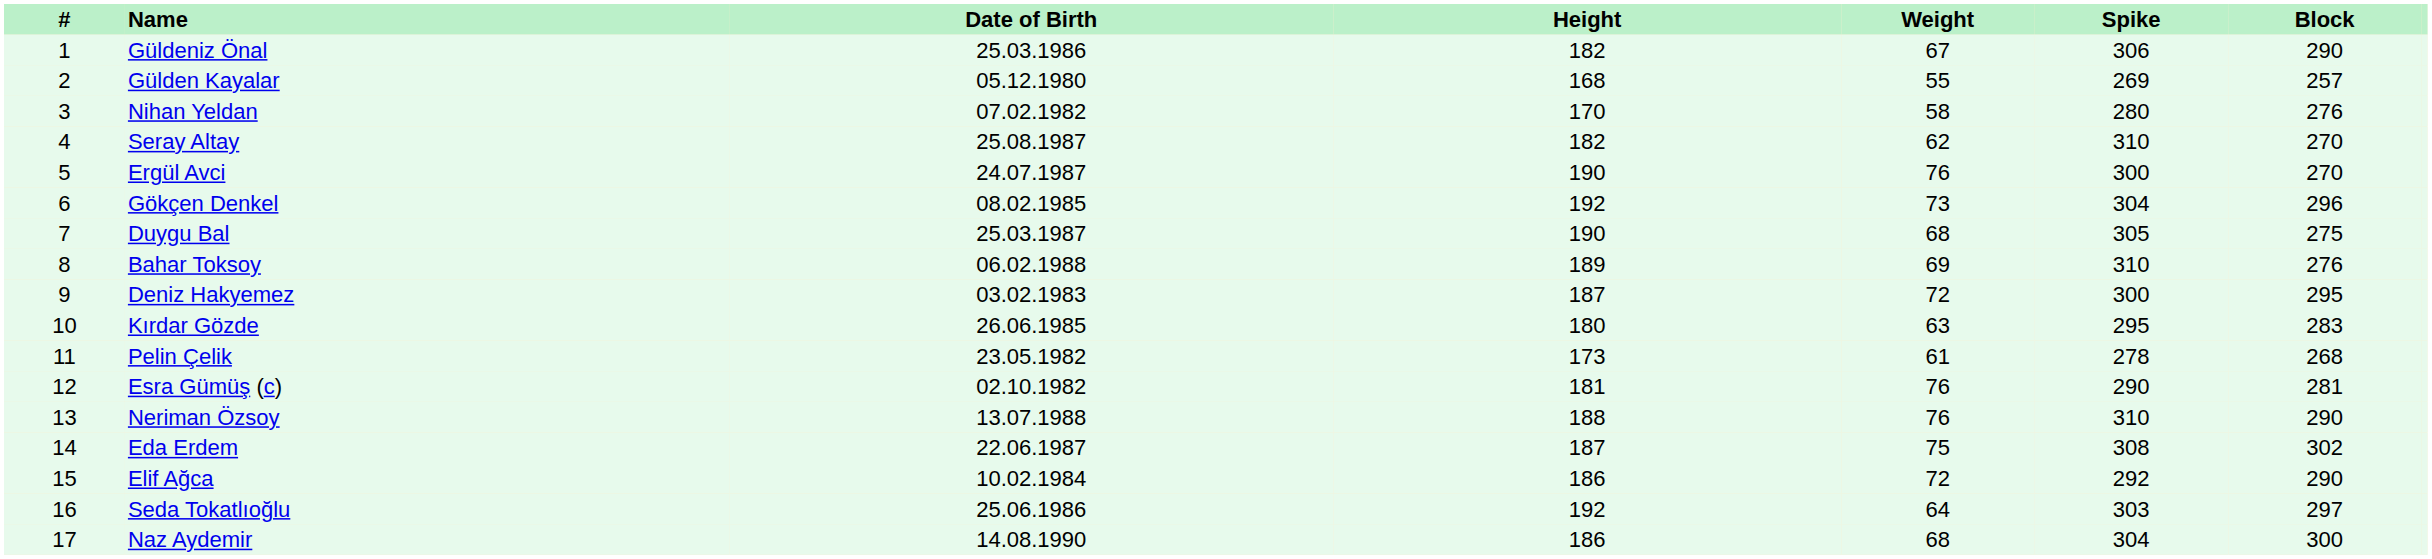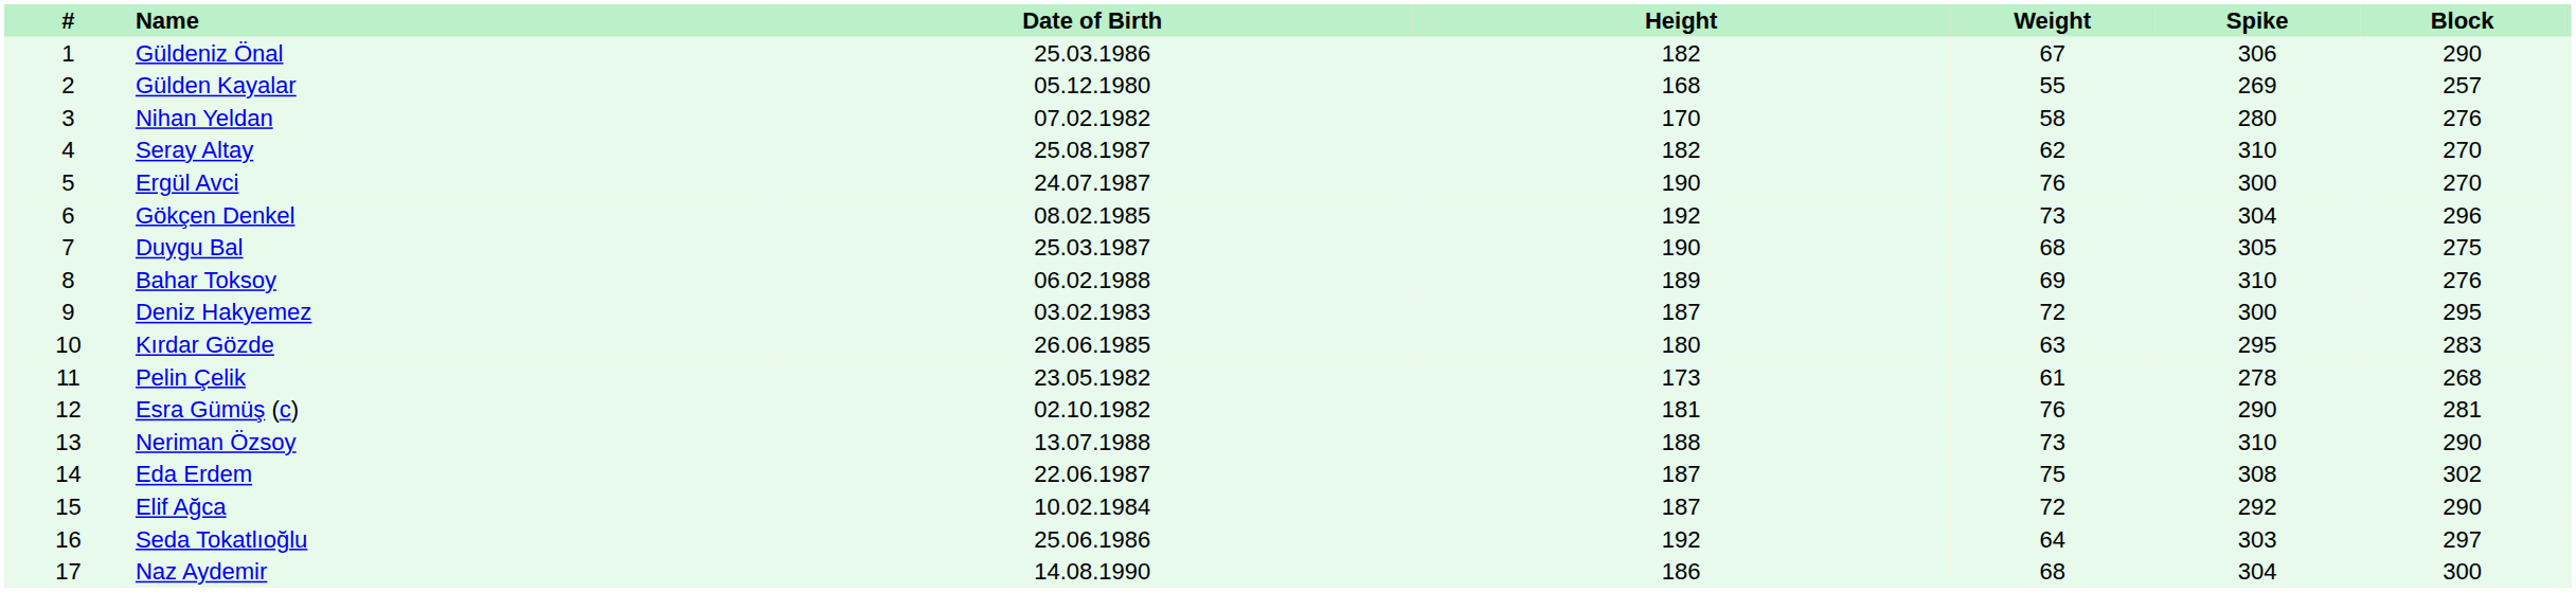 <table border=0 cellpadding=2 cellspacing=0  |- bgcolor=#FFECCE style="text-align:center; font-size:90%;" width=100%>
 <tr bgcolor=#BBF0C9>
 <th width=5%>#</th>
 <th width=25% align=left>Name</th>
 <th width=25%>Date of Birth</th>
 <th width=21%>Height</th>
 <th width=8%>Weight</th>
 <th width=8%>Spike</th>
 <th width=8%>Block</th>
 <th></th>
 </tr>
 <tr bgcolor=#E7FAEC>
 <td>1</td>
 <td align=left><a href='#'>Güldeniz Önal</a></td>
 <td>25.03.1986</td>
 <td>182</td>
 <td>67</td>
 <td>306</td>
 <td>290</td>
 <td></td>
 </tr>
 <tr bgcolor=#E7FAEC>
 <td>2</td>
 <td align=left><a href='#'>Gülden Kayalar</a></td>
 <td>05.12.1980</td>
 <td>168</td>
 <td>55</td>
 <td>269</td>
 <td>257</td>
 <td></td>
 </tr>
 <tr bgcolor=#E7FAEC>
 <td>3</td>
 <td align=left><a href='#'>Nihan Yeldan</a></td>
 <td>07.02.1982</td>
 <td>170</td>
 <td>58</td>
 <td>280</td>
 <td>276</td>
 <td></td>
 </tr>
 <tr bgcolor=#E7FAEC>
 <td>4</td>
 <td align=left><a href='#'>Seray Altay</a></td>
 <td>25.08.1987</td>
 <td>182</td>
 <td>62</td>
 <td>310</td>
 <td>270</td>
 <td></td>
 </tr>
 <tr bgcolor=#E7FAEC>
 <td>5</td>
 <td align=left><a href='#'>Ergül Avci</a></td>
 <td>24.07.1987</td>
 <td>190</td>
 <td>76</td>
 <td>300</td>
 <td>270</td>
 <td></td>
 </tr>
 <tr bgcolor=#E7FAEC>
 <td>6</td>
 <td align=left><a href='#'>Gökçen Denkel</a></td>
 <td>08.02.1985</td>
 <td>192</td>
 <td>73</td>
 <td>304</td>
 <td>296</td>
 <td></td>
 </tr>
 <tr bgcolor=#E7FAEC>
 <td>7</td>
 <td align=left><a href='#'>Duygu Bal</a></td>
 <td>25.03.1987</td>
 <td>190</td>
 <td>68</td>
 <td>305</td>
 <td>275</td>
 <td></td>
 </tr>
 <tr bgcolor=#E7FAEC>
 <td>8</td>
 <td align=left><a href='#'>Bahar Toksoy</a></td>
 <td>06.02.1988</td>
 <td>189</td>
 <td>69</td>
 <td>310</td>
 <td>276</td>
 <td></td>
 </tr>
 <tr bgcolor=#E7FAEC>
 <td>9</td>
 <td align=left><a href='#'>Deniz Hakyemez</a></td>
 <td>03.02.1983</td>
 <td>187</td>
 <td>72</td>
 <td>300</td>
 <td>295</td>
 <td></td>
 </tr>
 <tr bgcolor=#E7FAEC>
 <td>10</td>
 <td align=left><a href='#'>Kırdar Gözde</a></td>
 <td>26.06.1985</td>
 <td>180</td>
 <td>63</td>
 <td>295</td>
 <td>283</td>
 <td></td>
 </tr>
 <tr bgcolor=#E7FAEC>
 <td>11</td>
 <td align=left><a href='#'>Pelin Çelik</a></td>
 <td>23.05.1982</td>
 <td>173</td>
 <td>61</td>
 <td>278</td>
 <td>268</td>
 <td></td>
 </tr>
 <tr bgcolor=#E7FAEC>
 <td>12</td>
 <td align=left><a href='#'>Esra Gümüş</a> (<a href='#'>c</a>)</td>
 <td>02.10.1982</td>
 <td>181</td>
 <td>76</td>
 <td>290</td>
 <td>281</td>
 <td></td>
 </tr>
 <tr bgcolor=#E7FAEC>
 <td>13</td>
 <td align=left><a href='#'>Neriman Özsoy</a></td>
 <td>13.07.1988</td>
 <td>188</td>
-<td>76</td>
+<td>73</td>
 <td>310</td>
 <td>290</td>
 <td></td>
 </tr>
 <tr bgcolor=#E7FAEC>
 <td>14</td>
 <td align=left><a href='#'>Eda Erdem</a></td>
 <td>22.06.1987</td>
 <td>187</td>
 <td>75</td>
 <td>308</td>
 <td>302</td>
 <td></td>
 </tr>
 <tr bgcolor=#E7FAEC>
 <td>15</td>
 <td align=left><a href='#'>Elif Ağca</a></td>
 <td>10.02.1984</td>
-<td>186</td>
+<td>187</td>
 <td>72</td>
 <td>292</td>
 <td>290</td>
 <td></td>
 </tr>
 <tr bgcolor=#E7FAEC>
 <td>16</td>
 <td align=left><a href='#'>Seda Tokatlıoğlu</a></td>
 <td>25.06.1986</td>
 <td>192</td>
 <td>64</td>
 <td>303</td>
 <td>297</td>
 <td></td>
 </tr>
 <tr bgcolor=#E7FAEC>
 <td>17</td>
 <td align=left><a href='#'>Naz Aydemir</a></td>
 <td>14.08.1990</td>
 <td>186</td>
 <td>68</td>
 <td>304</td>
 <td>300</td>
 <td></td>
 </tr>
 </table>
